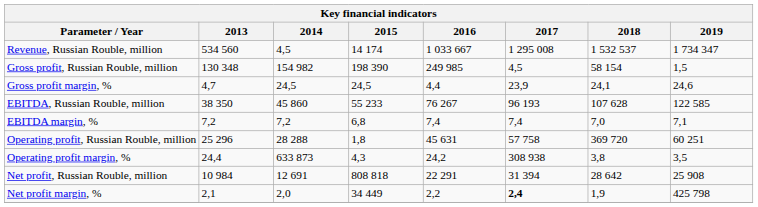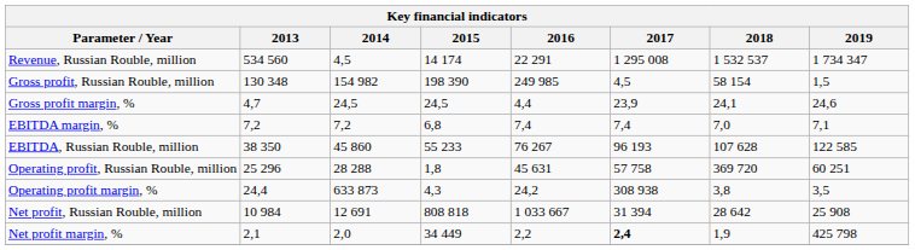 <table class="wikitable">
 <tr>
 <th colspan="8">Key financial indicators</th>
 </tr>
 <tr>
 <th width="26%">Parameter / Year</th>
 <th width="10%">2013</th>
 <th width="10%">2014</th>
 <th width="10%">2015</th>
 <th width="11%">2016</th>
 <th width="11%">2017</th>
 <th width="11%">2018</th>
 <th width="11%">2019</th>
 </tr>
 <tr>
 <td><a href='#'>Revenue</a>, Russian Rouble, million</td>
 <td> 534 560</td>
 <td> 4,5</td>
 <td> 14 174</td>
-<td> 1 033 667</td>
+<td> 22 291</td>
 <td> 1 295 008</td>
 <td> 1 532 537</td>
 <td> 1 734 347</td>
 </tr>
 <tr>
 <td><a href='#'>Gross profit</a>, Russian Rouble, million</td>
 <td> 130 348</td>
 <td> 154 982</td>
 <td> 198 390</td>
 <td> 249 985</td>
 <td> 4,5</td>
 <td> 58 154</td>
 <td> 1,5</td>
 </tr>
 <tr>
 <td><a href='#'>Gross profit margin</a>, %</td>
 <td> 4,7</td>
 <td> 24,5</td>
 <td>24,5</td>
 <td> 4,4</td>
 <td> 23,9</td>
 <td> 24,1</td>
 <td> 24,6</td>
 </tr>
 <tr>
+<td><a href='#'>EBITDA margin</a>, %</td>
+<td> 7,2</td>
+<td>7,2</td>
+<td> 6,8</td>
+<td> 7,4</td>
+<td>7,4</td>
+<td> 7,0</td>
+<td> 7,1</td>
+</tr>
+<tr>
 <td><a href='#'>EBITDA</a>, Russian Rouble, million</td>
 <td> 38 350</td>
 <td> 45 860</td>
 <td> 55 233</td>
 <td> 76 267</td>
 <td> 96 193</td>
 <td> 107 628</td>
 <td> 122 585</td>
-</tr>
-<tr>
-<td><a href='#'>EBITDA margin</a>, %</td>
-<td> 7,2</td>
-<td>7,2</td>
-<td> 6,8</td>
-<td> 7,4</td>
-<td>7,4</td>
-<td> 7,0</td>
-<td> 7,1</td>
 </tr>
 <tr>
 <td><a href='#'>Operating profit</a>, Russian Rouble, million</td>
 <td> 25 296</td>
 <td> 28 288</td>
 <td> 1,8</td>
 <td> 45 631</td>
 <td> 57 758</td>
 <td> 369 720</td>
 <td> 60 251</td>
 </tr>
 <tr>
 <td><a href='#'>Operating profit margin</a>, %</td>
 <td> 24,4</td>
 <td> 633 873</td>
 <td> 4,3</td>
 <td> 24,2</td>
 <td> 308 938</td>
 <td> 3,8</td>
 <td> 3,5</td>
 </tr>
 <tr>
 <td><a href='#'>Net profit</a>, Russian Rouble, million</td>
 <td> 10 984</td>
 <td> 12 691</td>
 <td> 808 818</td>
-<td> 22 291</td>
+<td> 1 033 667</td>
 <td> 31 394</td>
 <td> 28 642</td>
 <td> 25 908</td>
 </tr>
 <tr>
 <td><a href='#'>Net profit margin</a>, %</td>
 <td> 2,1</td>
 <td> 2,0</td>
 <td> 34 449</td>
 <td> 2,2</td>
 <td><strong> 2,4</strong></td>
 <td> 1,9</td>
 <td> 425 798</td>
 </tr>
 <tr>
 </tr>
 </table>
